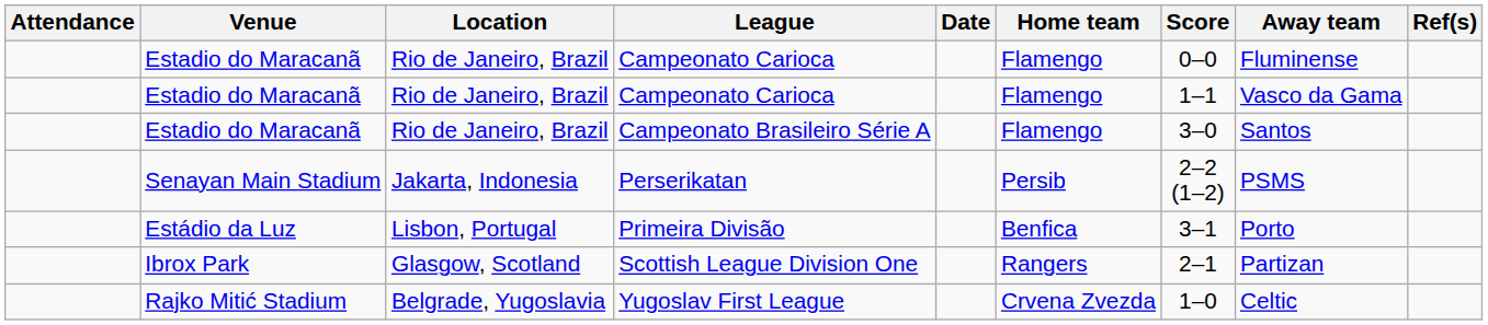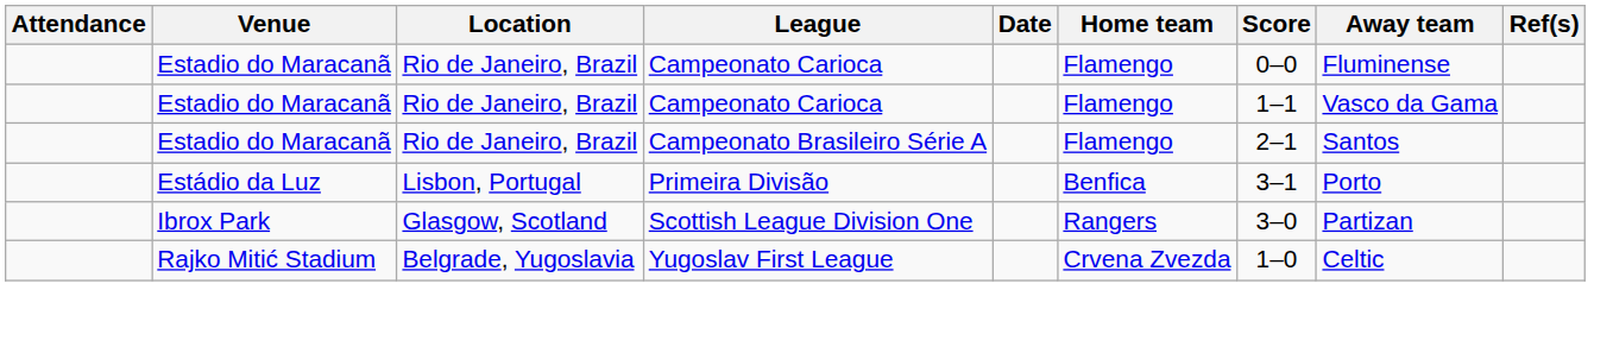 <table class="wikitable sortable">
 <tr>
 <th>Attendance</th>
 <th>Venue</th>
 <th>Location</th>
 <th>League</th>
 <th>Date</th>
 <th>Home team</th>
 <th>Score</th>
 <th>Away team</th>
 <th>Ref(s)</th>
 </tr>
 <tr>
 <td align="center"></td>
 <td><a href='#'>Estadio do Maracanã</a></td>
 <td><a href='#'>Rio de Janeiro</a>, <a href='#'>Brazil</a></td>
 <td> <a href='#'>Campeonato Carioca</a></td>
 <td></td>
 <td><a href='#'>Flamengo</a></td>
 <td align="center">0–0</td>
 <td><a href='#'>Fluminense</a></td>
 <td></td>
 </tr>
 <tr>
 <td align="center"></td>
 <td><a href='#'>Estadio do Maracanã</a></td>
 <td><a href='#'>Rio de Janeiro</a>, <a href='#'>Brazil</a></td>
 <td> <a href='#'>Campeonato Carioca</a></td>
 <td></td>
 <td><a href='#'>Flamengo</a></td>
 <td align="center">1–1</td>
 <td><a href='#'>Vasco da Gama</a></td>
 <td></td>
 </tr>
 <tr>
 <td align="center"></td>
 <td><a href='#'>Estadio do Maracanã</a></td>
 <td><a href='#'>Rio de Janeiro</a>, <a href='#'>Brazil</a></td>
 <td> <a href='#'>Campeonato Brasileiro Série A</a></td>
 <td></td>
 <td><a href='#'>Flamengo</a></td>
-<td align="center">3–0</td>
+<td align="center">2–1</td>
 <td><a href='#'>Santos</a></td>
-<td></td>
-</tr>
-<tr>
-<td align="center"></td>
-<td><a href='#'>Senayan Main Stadium</a></td>
-<td><a href='#'>Jakarta</a>, <a href='#'>Indonesia</a></td>
-<td> <a href='#'>Perserikatan</a></td>
-<td></td>
-<td><a href='#'>Persib</a></td>
-<td align="center">2–2<br>(1–2)</td>
-<td><a href='#'>PSMS</a></td>
 <td></td>
 </tr>
 <tr>
 <td align="center"></td>
 <td><a href='#'>Estádio da Luz</a></td>
 <td><a href='#'>Lisbon</a>, <a href='#'>Portugal</a></td>
 <td> <a href='#'>Primeira Divisão</a></td>
 <td></td>
 <td><a href='#'>Benfica</a></td>
 <td align="center">3–1</td>
 <td><a href='#'>Porto</a></td>
 <td></td>
 </tr>
 <tr>
 <td align="center"></td>
 <td><a href='#'>Ibrox Park</a></td>
 <td><a href='#'>Glasgow</a>, <a href='#'>Scotland</a></td>
 <td> <a href='#'>Scottish League Division One</a></td>
 <td></td>
 <td><a href='#'>Rangers</a></td>
-<td align="center">2–1</td>
+<td align="center">3–0</td>
 <td><a href='#'>Partizan</a></td>
 <td></td>
 </tr>
 <tr>
 <td align="center"></td>
 <td><a href='#'>Rajko Mitić Stadium</a></td>
 <td><a href='#'>Belgrade</a>, <a href='#'>Yugoslavia</a></td>
 <td> <a href='#'>Yugoslav First League</a></td>
 <td></td>
 <td><a href='#'>Crvena Zvezda</a></td>
 <td align="center">1–0</td>
 <td><a href='#'>Celtic</a></td>
 <td></td>
 </tr>
 </table>
